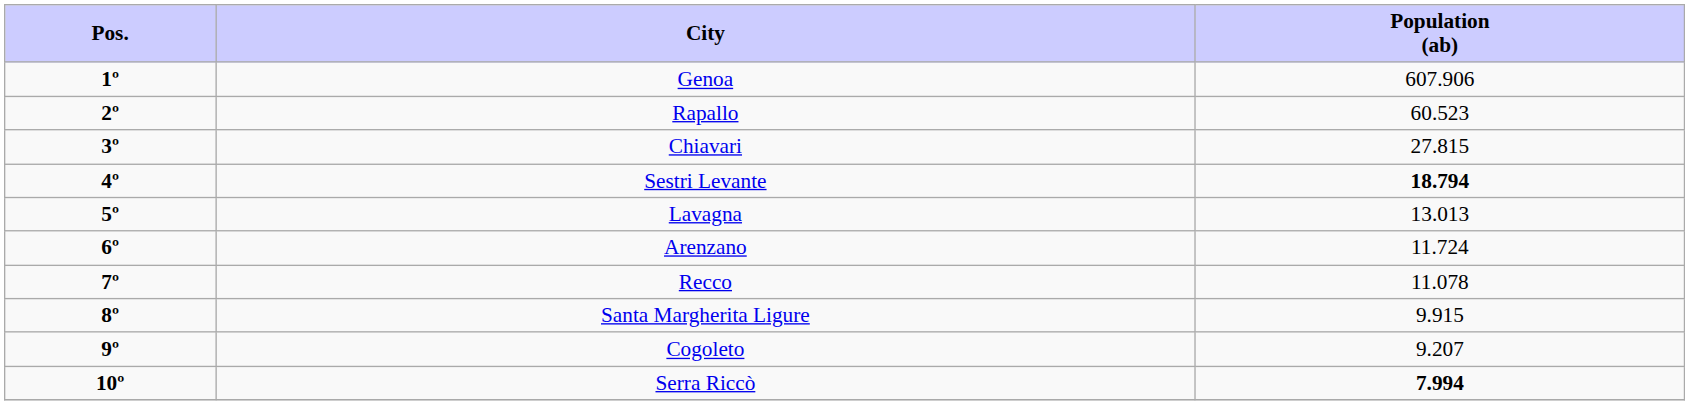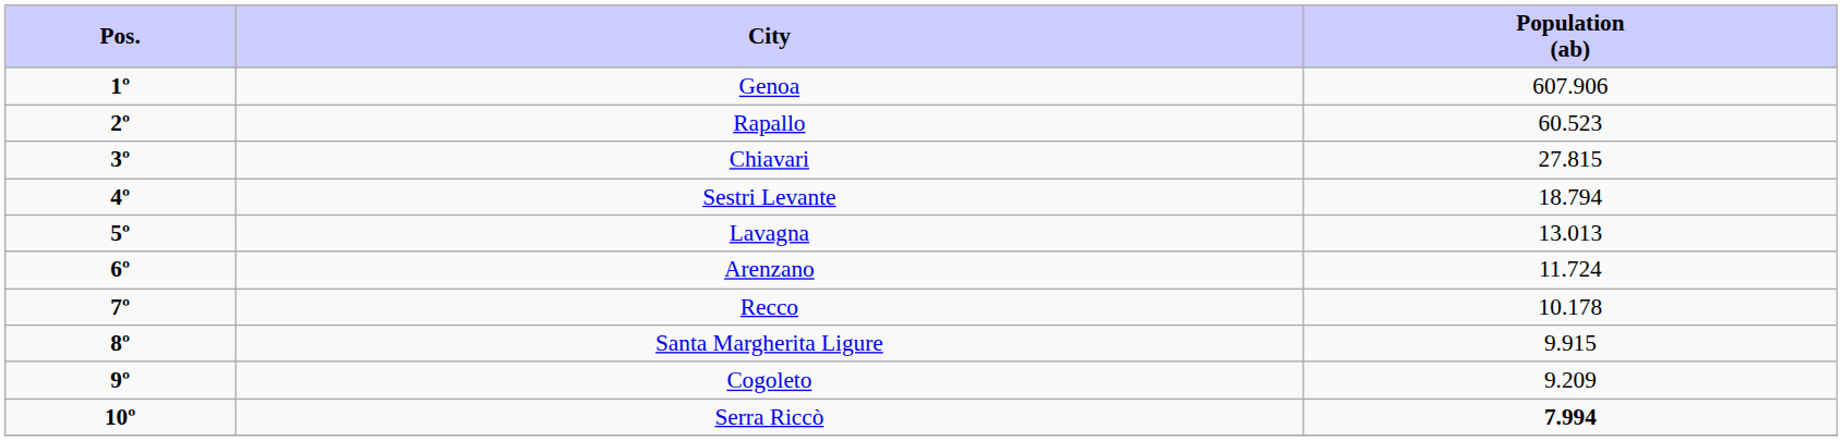 <table class="wikitable" style="text-align:center; width:100%" class="wikitable sortable">
 <tr>
 <th style="background:#CCCCFF">Pos.</th>
 <th style="background:#CCCCFF">City</th>
 <th style="background:#CCCCFF">Population<br> (ab)</th>
 </tr>
 <tr>
 <td><strong>1º</strong></td>
 <td><a href='#'>Genoa</a></td>
 <td>607.906</td>
 </tr>
 <tr>
 <td><strong>2º</strong></td>
 <td><a href='#'>Rapallo</a></td>
 <td>60.523</td>
 </tr>
 <tr>
 <td><strong>3º</strong></td>
 <td><a href='#'>Chiavari</a></td>
 <td>27.815</td>
 </tr>
 <tr>
 <td><strong>4º</strong></td>
 <td><a href='#'>Sestri Levante</a></td>
-<td><strong>18.794</strong></td>
+<td>18.794</td>
 </tr>
 <tr>
 <td><strong>5º</strong></td>
 <td><a href='#'>Lavagna</a></td>
 <td>13.013</td>
 </tr>
 <tr>
 <td><strong>6º</strong></td>
 <td><a href='#'>Arenzano</a></td>
 <td>11.724</td>
 </tr>
 <tr>
 <td><strong>7º</strong></td>
 <td><a href='#'>Recco</a></td>
-<td>11.078</td>
+<td>10.178</td>
 </tr>
 <tr>
 <td><strong>8º</strong></td>
 <td><a href='#'>Santa Margherita Ligure</a></td>
 <td>9.915</td>
 </tr>
 <tr>
 <td><strong>9º</strong></td>
 <td><a href='#'>Cogoleto</a></td>
-<td>9.207</td>
+<td>9.209</td>
 </tr>
 <tr>
 <td><strong>10º</strong></td>
 <td><a href='#'>Serra Riccò</a></td>
 <td><strong>7.994</strong></td>
 </tr>
 <tr>
 </tr>
 </table>
